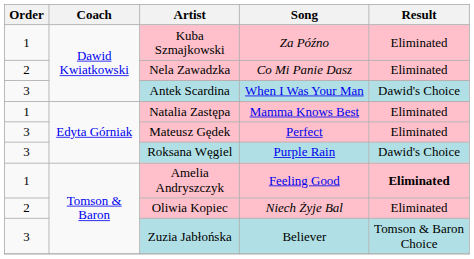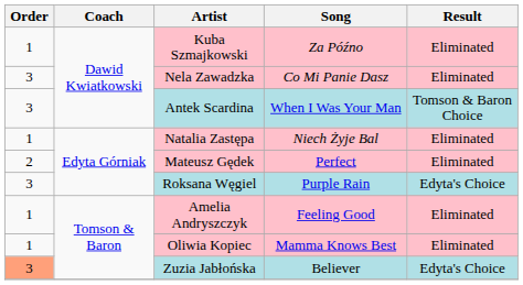 <table class="wikitable" style="text-align:center; width:65%;">
 <tr>
 <th scope="col" style="width:03%;">Order</th>
 <th scope="col" style="width:13%;">Coach</th>
 <th scope="col" style="width:17%;">Artist</th>
 <th scope="col" style="width:22%;">Song</th>
 <th scope="col" style="width:17%;">Result</th>
 </tr>
 <tr>
 <td scope="row">1</td>
 <td rowspan="3"><a href='#'>Dawid Kwiatkowski</a></td>
 <td style="background:pink;">Kuba Szmajkowski</td>
 <td style="background:pink;"><em>Za Późno</em></td>
 <td style="background:pink;">Eliminated</td>
 </tr>
 <tr>
-<td scope="row">2</td>
+<td scope="row">3</td>
 <td style="background:pink;">Nela Zawadzka</td>
 <td style="background:pink;"><em>Co Mi Panie Dasz</em></td>
 <td style="background:pink;">Eliminated</td>
 </tr>
 <tr>
 <td scope="row">3</td>
 <td style="background:#b0e0e6;">Antek Scardina</td>
 <td style="background:#b0e0e6;"><a href='#'>When I Was Your Man</a></td>
-<td style="background:#b0e0e6;">Dawid's Choice</td>
+<td style="background:#b0e0e6;">Tomson & Baron Choice</td>
 </tr>
 <tr>
 <td scope="row">1</td>
 <td rowspan="3"><a href='#'>Edyta Górniak</a></td>
 <td style="background:pink;">Natalia Zastępa</td>
-<td style="background:pink;"><a href='#'>Mamma Knows Best</a></td>
+<td style="background:pink;"><em>Niech Żyje Bal</em></td>
 <td style="background:pink;">Eliminated</td>
 </tr>
 <tr>
-<td scope="row">3</td>
+<td scope="row">2</td>
 <td style="background:pink;">Mateusz Gędek</td>
 <td style="background:pink;"><a href='#'>Perfect</a></td>
 <td style="background:pink;">Eliminated</td>
 </tr>
 <tr>
 <td scope="row">3</td>
 <td style="background:#b0e0e6;">Roksana Węgiel</td>
 <td style="background:#b0e0e6;"><a href='#'>Purple Rain</a></td>
-<td style="background:#b0e0e6;">Dawid's Choice</td>
+<td style="background:#b0e0e6;">Edyta's Choice</td>
 </tr>
 <tr>
 <td scope="row">1</td>
 <td rowspan="3"><a href='#'>Tomson & Baron</a></td>
 <td style="background:pink;">Amelia Andryszczyk</td>
 <td style="background:pink;"><a href='#'>Feeling Good</a></td>
-<td style="background:pink;"><strong>Eliminated</strong></td>
-</tr>
-<tr>
-<td scope="row">2</td>
-<td style="background:pink;">Oliwia Kopiec</td>
-<td style="background:pink;"><em>Niech Żyje Bal</em></td>
 <td style="background:pink;">Eliminated</td>
 </tr>
 <tr>
-<td scope="row">3</td>
+<td scope="row">1</td>
+<td style="background:pink;">Oliwia Kopiec</td>
+<td style="background:pink;"><a href='#'>Mamma Knows Best</a></td>
+<td style="background:pink;">Eliminated</td>
+</tr>
+<tr>
+<td scope="row" style="background: lightsalmon;">3</td>
 <td style="background:#b0e0e6;">Zuzia Jabłońska</td>
 <td style="background:#b0e0e6;">Believer</td>
-<td style="background:#b0e0e6;">Tomson & Baron Choice</td>
+<td style="background:#b0e0e6;">Edyta's Choice</td>
 </tr>
 <tr>
 </tr>
 </table>
